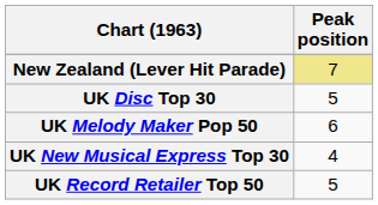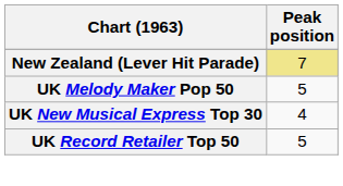 <table class="wikitable sortable plainrowheaders" style="text-align:center">
 <tr>
 <th>Chart (1963)</th>
 <th>Peak<br>position</th>
 </tr>
 <tr>
 </tr>
 <tr>
 <th scope="row">New Zealand (Lever Hit Parade)</th>
 <td style="background: khaki;">7</td>
 </tr>
 <tr>
-<th scope="row">UK <em><a href='#'>Disc</a></em> Top 30</th>
+<th scope="row">UK <em><a href='#'>Melody Maker</a></em> Pop 50</th>
 <td>5</td>
-</tr>
-<tr>
-<th scope="row">UK <em><a href='#'>Melody Maker</a></em> Pop 50</th>
-<td>6</td>
 </tr>
 <tr>
 <th scope="row">UK <em><a href='#'>New Musical Express</a></em> Top 30</th>
 <td>4</td>
 </tr>
 <tr>
 <th scope="row">UK <em><a href='#'>Record Retailer</a></em> Top 50</th>
 <td>5</td>
 </tr>
 </table>
